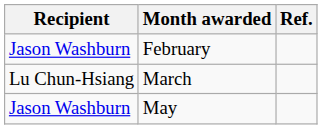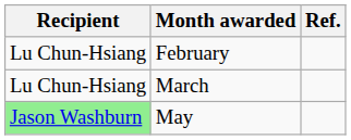 <table class="wikitable">
 <tr>
 <th>Recipient</th>
 <th>Month awarded</th>
 <th>Ref.</th>
 </tr>
 <tr>
-<td><a href='#'>Jason Washburn</a></td>
+<td>Lu Chun-Hsiang</td>
 <td>February</td>
 <td></td>
 </tr>
 <tr>
 <td>Lu Chun-Hsiang</td>
 <td>March</td>
 <td></td>
 </tr>
 <tr>
-<td><a href='#'>Jason Washburn</a></td>
+<td style="background: lightgreen;"><a href='#'>Jason Washburn</a></td>
 <td>May</td>
 <td></td>
 </tr>
 </table>
